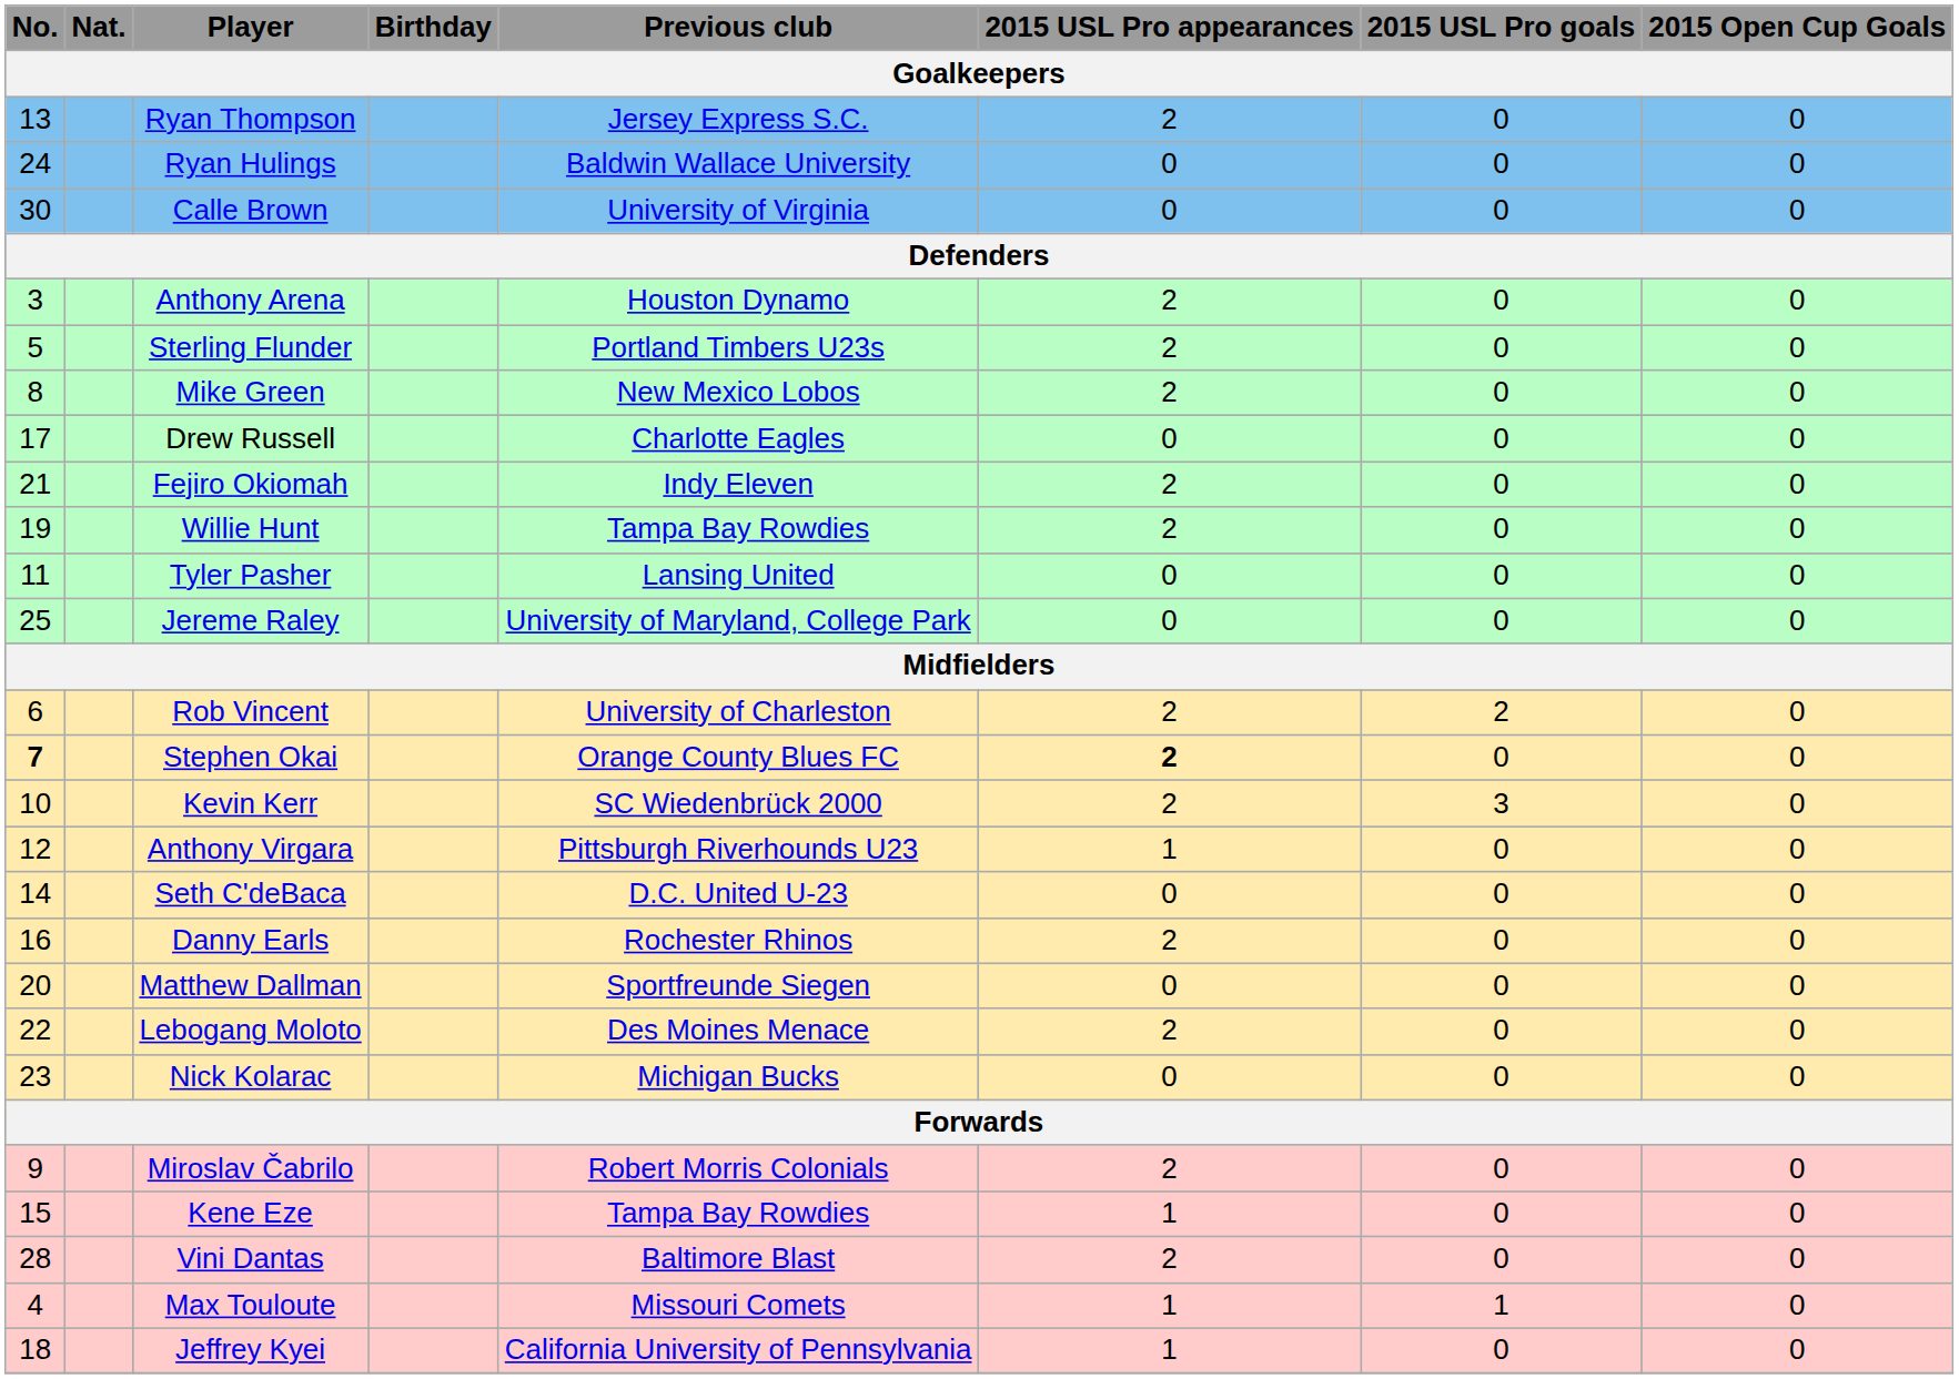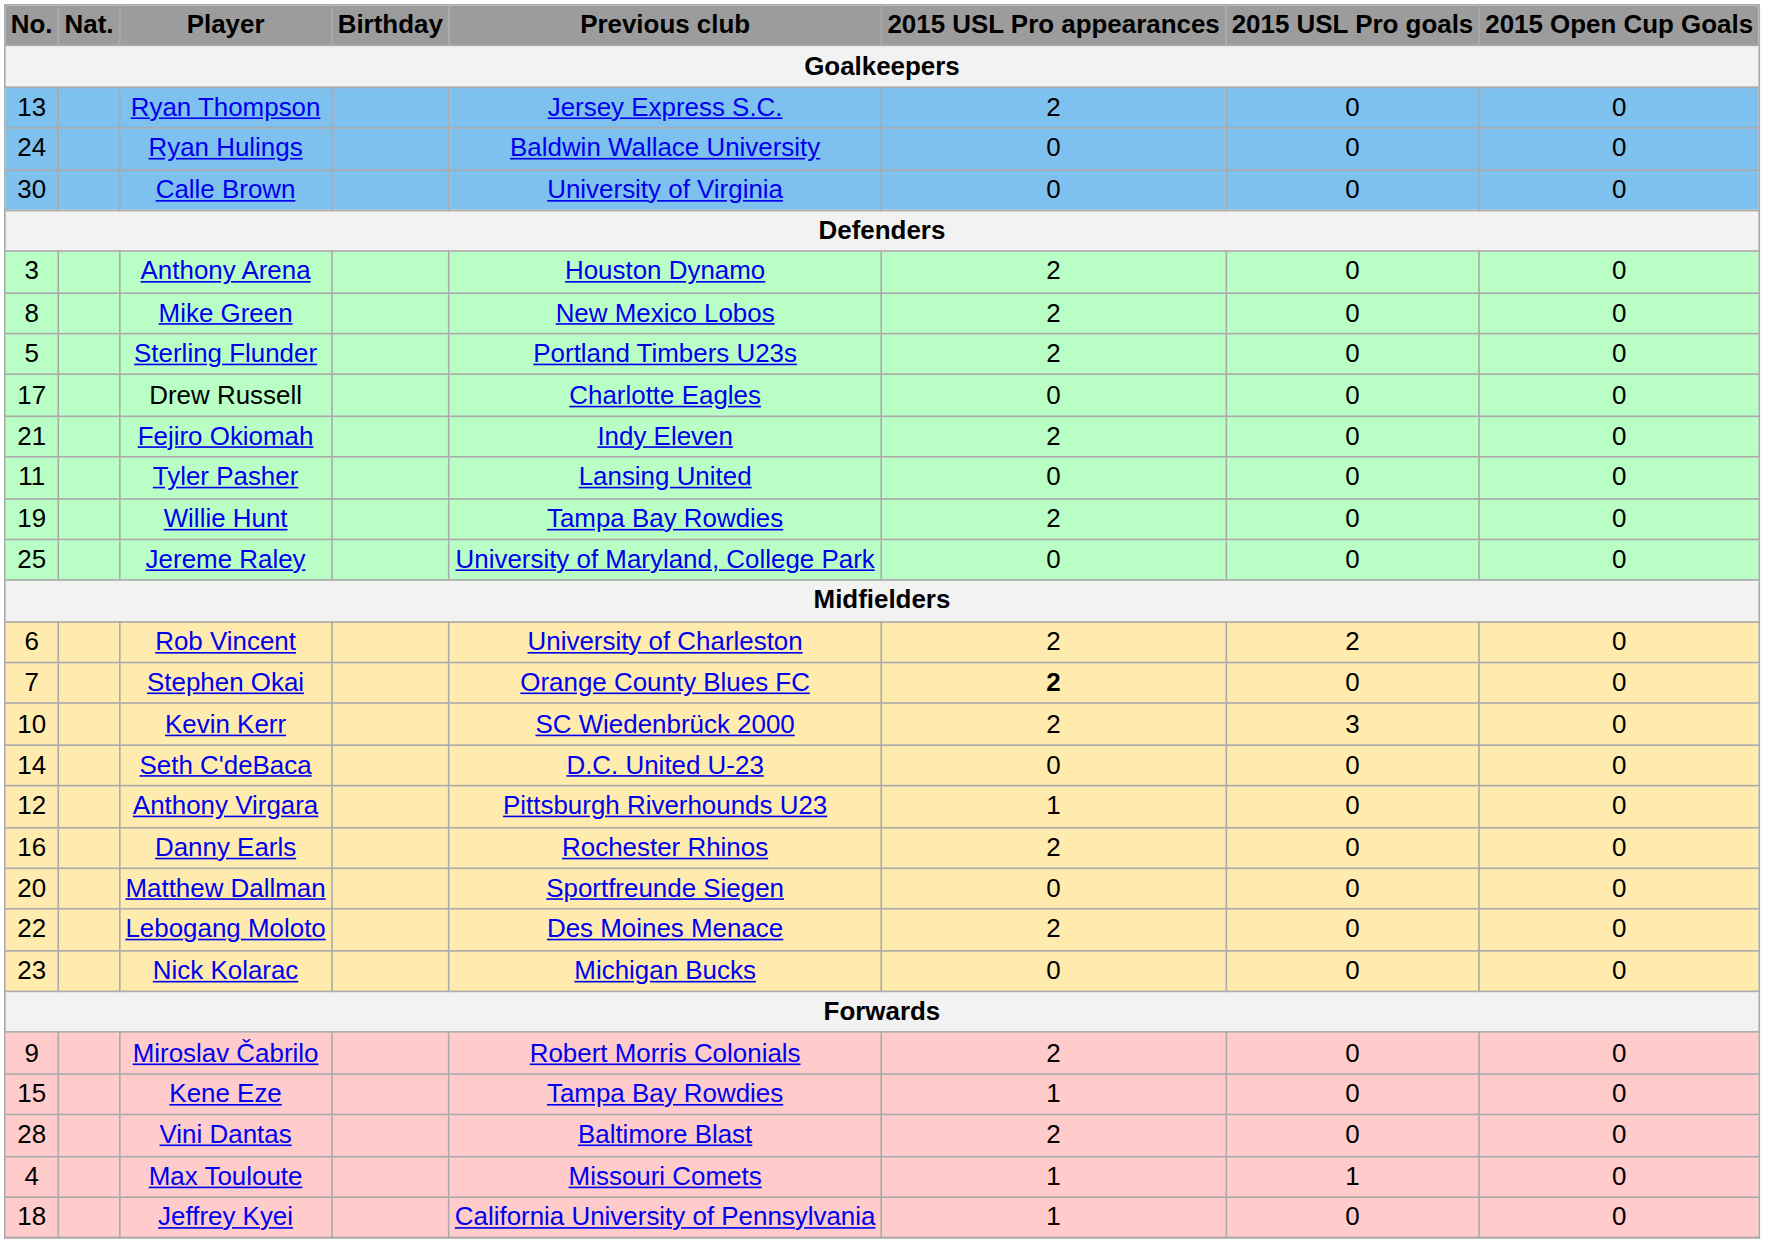 <table class="wikitable">
 <tr style="text-align:center; background:#9c9c9c;">
 <td><strong>No.</strong></td>
 <td><strong>Nat.</strong></td>
 <td><strong>Player</strong></td>
 <td><strong>Birthday</strong></td>
 <td><strong>Previous club</strong></td>
 <td><strong>2015 USL Pro appearances</strong></td>
 <td><strong>2015 USL Pro goals</strong></td>
 <td><strong>2015 Open Cup Goals</strong></td>
 </tr>
 <tr style="text-align:center; background:#dcdcdc;">
 <th colspan="8">Goalkeepers</th>
 </tr>
 <tr style="text-align:center; background:#7ec0ee;">
 <td>13</td>
 <td></td>
 <td><a href='#'>Ryan Thompson</a></td>
 <td></td>
 <td> <a href='#'>Jersey Express S.C.</a></td>
 <td>2</td>
 <td>0</td>
 <td>0</td>
 </tr>
 <tr style="text-align:center; background:#7ec0ee;">
 <td>24</td>
 <td></td>
 <td><a href='#'>Ryan Hulings</a></td>
 <td></td>
 <td> <a href='#'>Baldwin Wallace University</a></td>
 <td>0</td>
 <td>0</td>
 <td>0</td>
 </tr>
 <tr style="text-align:center; background:#7ec0ee;">
 <td>30</td>
 <td></td>
 <td><a href='#'>Calle Brown</a></td>
 <td></td>
 <td> <a href='#'>University of Virginia</a></td>
 <td>0</td>
 <td>0</td>
 <td>0</td>
 </tr>
 <tr style="text-align:center; background:#7ec0ee;">
 <th colspan="8">Defenders</th>
 </tr>
 <tr style="text-align:center; background:#b9ffc5;">
 <td>3</td>
 <td></td>
 <td><a href='#'>Anthony Arena</a></td>
 <td></td>
 <td> <a href='#'>Houston Dynamo</a></td>
 <td>2</td>
 <td>0</td>
 <td>0</td>
 </tr>
 <tr style="text-align:center; background:#b9ffc5;">
+<td>8</td>
+<td></td>
+<td><a href='#'>Mike Green</a></td>
+<td></td>
+<td> <a href='#'>New Mexico Lobos</a></td>
+<td>2</td>
+<td>0</td>
+<td>0</td>
+</tr>
+<tr style="text-align:center; background:#b9ffc5;">
 <td>5</td>
 <td></td>
 <td><a href='#'>Sterling Flunder</a></td>
 <td></td>
 <td> <a href='#'>Portland Timbers U23s</a></td>
-<td>2</td>
-<td>0</td>
-<td>0</td>
-</tr>
-<tr style="text-align:center; background:#b9ffc5;">
-<td>8</td>
-<td></td>
-<td><a href='#'>Mike Green</a></td>
-<td></td>
-<td> <a href='#'>New Mexico Lobos</a></td>
 <td>2</td>
 <td>0</td>
 <td>0</td>
 </tr>
 <tr style="text-align:center; background:#b9ffc5;">
 <td>17</td>
 <td></td>
 <td>Drew Russell</td>
 <td></td>
 <td> <a href='#'>Charlotte Eagles</a></td>
 <td>0</td>
 <td>0</td>
 <td>0</td>
 </tr>
 <tr style="text-align:center; background:#b9ffc5;">
 <td>21</td>
 <td></td>
 <td><a href='#'>Fejiro Okiomah</a></td>
 <td></td>
 <td> <a href='#'>Indy Eleven</a></td>
 <td>2</td>
 <td>0</td>
 <td>0</td>
 </tr>
 <tr style="text-align:center; background:#b9ffc5;">
+<td>11</td>
+<td></td>
+<td><a href='#'>Tyler Pasher</a></td>
+<td></td>
+<td> <a href='#'>Lansing United</a></td>
+<td>0</td>
+<td>0</td>
+<td>0</td>
+</tr>
+<tr style="text-align:center; background:#b9ffc5;">
 <td>19</td>
 <td></td>
 <td><a href='#'>Willie Hunt</a></td>
 <td></td>
 <td> <a href='#'>Tampa Bay Rowdies</a></td>
 <td>2</td>
-<td>0</td>
-<td>0</td>
-</tr>
-<tr style="text-align:center; background:#b9ffc5;">
-<td>11</td>
-<td></td>
-<td><a href='#'>Tyler Pasher</a></td>
-<td></td>
-<td> <a href='#'>Lansing United</a></td>
-<td>0</td>
 <td>0</td>
 <td>0</td>
 </tr>
 <tr style="text-align:center; background:#b9ffc5;">
 <td>25</td>
 <td></td>
 <td><a href='#'>Jereme Raley</a></td>
 <td></td>
 <td> <a href='#'>University of Maryland, College Park</a></td>
 <td>0</td>
 <td>0</td>
 <td>0</td>
 </tr>
 <tr style="text-align:center; background:#b9ffc5;">
 <th colspan="8">Midfielders</th>
 </tr>
 <tr style="text-align:center; background:#ffebad;">
 <td>6</td>
 <td></td>
 <td><a href='#'>Rob Vincent</a></td>
 <td></td>
 <td> <a href='#'>University of Charleston</a></td>
 <td>2</td>
 <td>2</td>
 <td>0</td>
 </tr>
 <tr style="text-align:center; background:#ffebad;">
-<td><strong>7</strong></td>
+<td>7</td>
 <td></td>
 <td><a href='#'>Stephen Okai</a></td>
 <td></td>
 <td> <a href='#'>Orange County Blues FC</a></td>
 <td><strong>2</strong></td>
 <td>0</td>
 <td>0</td>
 </tr>
 <tr style="text-align:center; background:#ffebad;">
 <td>10</td>
 <td></td>
 <td><a href='#'>Kevin Kerr</a></td>
 <td></td>
 <td> <a href='#'>SC Wiedenbrück 2000</a></td>
 <td>2</td>
 <td>3</td>
 <td>0</td>
 </tr>
 <tr style="text-align:center; background:#ffebad;">
+<td>14</td>
+<td></td>
+<td><a href='#'>Seth C'deBaca</a></td>
+<td></td>
+<td> <a href='#'>D.C. United U-23</a></td>
+<td>0</td>
+<td>0</td>
+<td>0</td>
+</tr>
+<tr style="text-align:center; background:#ffebad;">
 <td>12</td>
 <td></td>
 <td><a href='#'>Anthony Virgara</a></td>
 <td></td>
 <td> <a href='#'>Pittsburgh Riverhounds U23</a></td>
 <td>1</td>
-<td>0</td>
-<td>0</td>
-</tr>
-<tr style="text-align:center; background:#ffebad;">
-<td>14</td>
-<td></td>
-<td><a href='#'>Seth C'deBaca</a></td>
-<td></td>
-<td> <a href='#'>D.C. United U-23</a></td>
-<td>0</td>
 <td>0</td>
 <td>0</td>
 </tr>
 <tr style="text-align:center; background:#ffebad;">
 <td>16</td>
 <td></td>
 <td><a href='#'>Danny Earls</a></td>
 <td></td>
 <td> <a href='#'>Rochester Rhinos</a></td>
 <td>2</td>
 <td>0</td>
 <td>0</td>
 </tr>
 <tr style="text-align:center; background:#ffebad;">
 <td>20</td>
 <td></td>
 <td><a href='#'>Matthew Dallman</a></td>
 <td></td>
 <td> <a href='#'>Sportfreunde Siegen</a></td>
 <td>0</td>
 <td>0</td>
 <td>0</td>
 </tr>
 <tr style="text-align:center; background:#ffebad;">
 <td>22</td>
 <td></td>
 <td><a href='#'>Lebogang Moloto</a></td>
 <td></td>
 <td> <a href='#'>Des Moines Menace</a></td>
 <td>2</td>
 <td>0</td>
 <td>0</td>
 </tr>
 <tr style="text-align:center; background:#ffebad;">
 <td>23</td>
 <td></td>
 <td><a href='#'>Nick Kolarac</a></td>
 <td></td>
 <td> <a href='#'>Michigan Bucks</a></td>
 <td>0</td>
 <td>0</td>
 <td>0</td>
 </tr>
 <tr style="text-align:center; background:#ffebad;">
 <th colspan="8">Forwards</th>
 </tr>
 <tr style="text-align:center; background:#ffcbcb;">
 <td>9</td>
 <td></td>
 <td><a href='#'>Miroslav Čabrilo</a></td>
 <td></td>
 <td> <a href='#'>Robert Morris Colonials</a></td>
 <td>2</td>
 <td>0</td>
 <td>0</td>
 </tr>
 <tr style="text-align:center; background:#ffcbcb;">
 <td>15</td>
 <td></td>
 <td><a href='#'>Kene Eze</a></td>
 <td></td>
 <td> <a href='#'>Tampa Bay Rowdies</a></td>
 <td>1</td>
 <td>0</td>
 <td>0</td>
 </tr>
 <tr style="text-align:center; background:#ffcbcb;">
 <td>28</td>
 <td></td>
 <td><a href='#'>Vini Dantas</a></td>
 <td></td>
 <td> <a href='#'>Baltimore Blast</a></td>
 <td>2</td>
 <td>0</td>
 <td>0</td>
 </tr>
 <tr style="text-align:center; background:#ffcbcb;">
 <td>4</td>
 <td></td>
 <td><a href='#'>Max Touloute</a></td>
 <td></td>
 <td> <a href='#'>Missouri Comets</a></td>
 <td>1</td>
 <td>1</td>
 <td>0</td>
 </tr>
 <tr style="text-align:center; background:#ffcbcb;">
 <td>18</td>
 <td></td>
 <td><a href='#'>Jeffrey Kyei</a></td>
 <td></td>
 <td> <a href='#'>California University of Pennsylvania</a></td>
 <td>1</td>
 <td>0</td>
 <td>0</td>
 </tr>
 <tr style="text-align:center; background:#ffcbcb;">
 </tr>
 </table>
